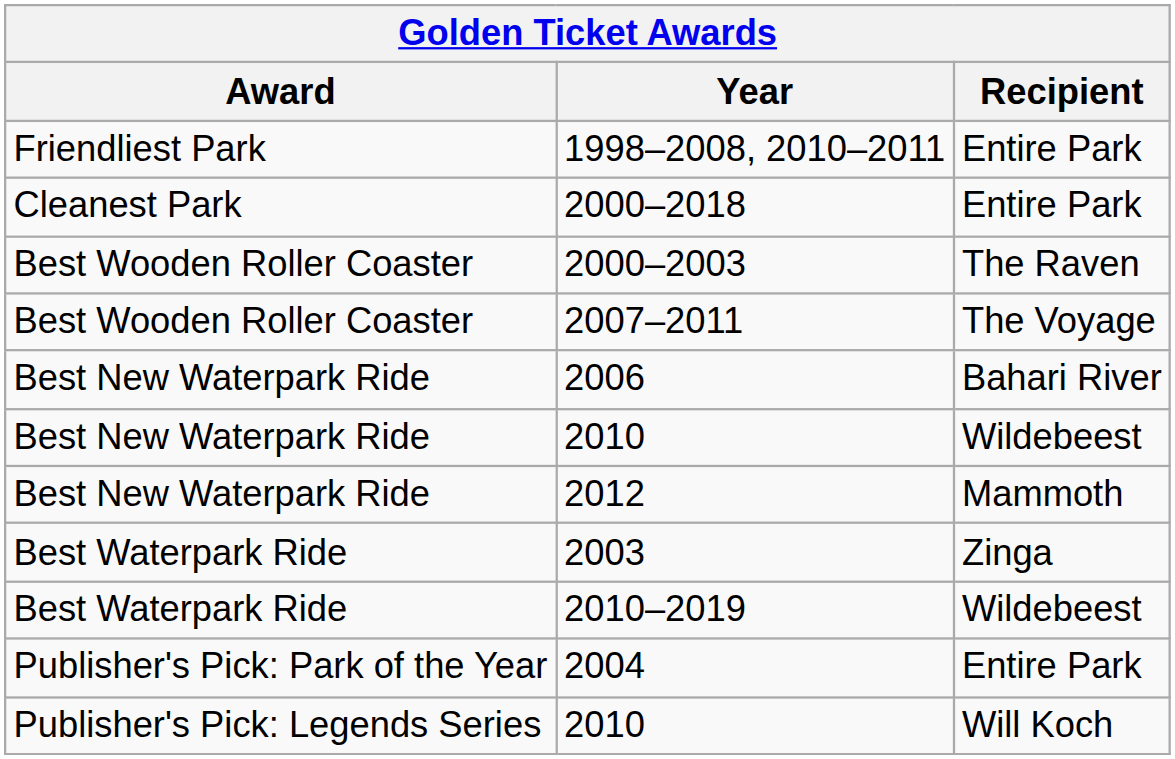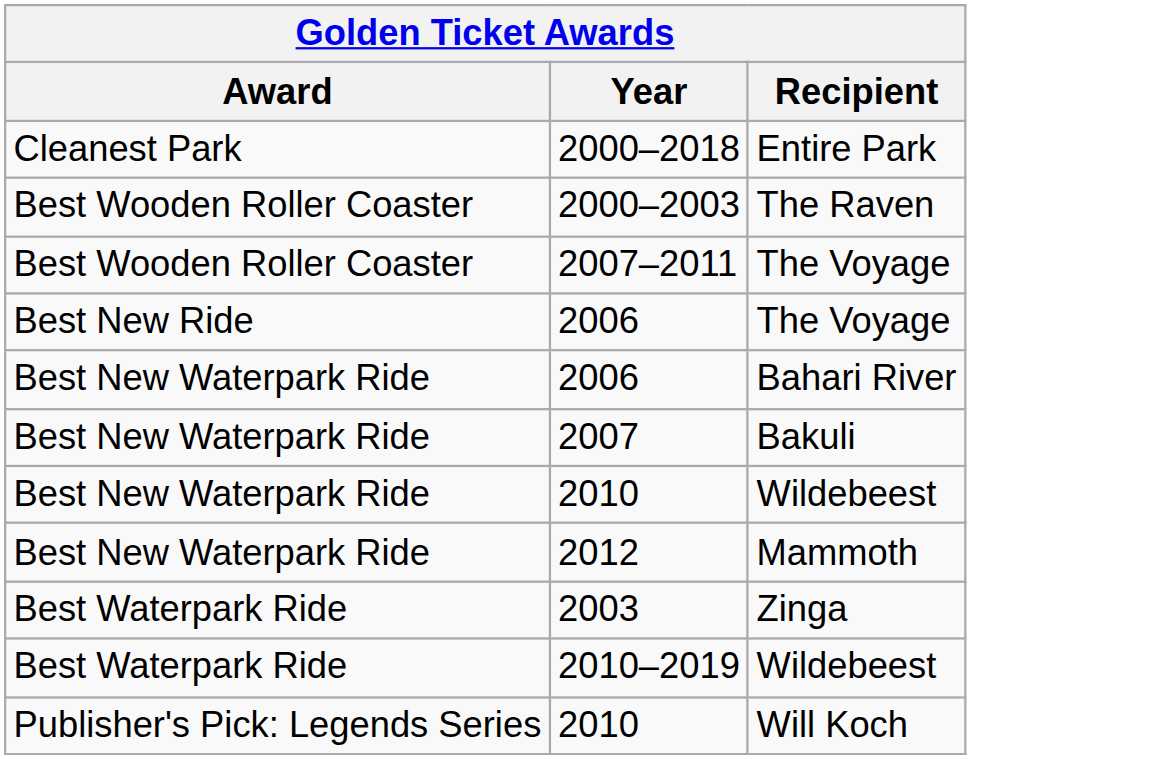 <table class="wikitable sortable">
 <tr>
 <th colspan="3"><a href='#'>Golden Ticket Awards</a></th>
 </tr>
 <tr>
 <th>Award</th>
 <th>Year</th>
 <th>Recipient</th>
-</tr>
-<tr>
-<td>Friendliest Park</td>
-<td>1998–2008, 2010–2011</td>
-<td>Entire Park</td>
 </tr>
 <tr>
 <td>Cleanest Park</td>
 <td>2000–2018</td>
 <td>Entire Park</td>
 </tr>
 <tr>
 <td>Best Wooden Roller Coaster</td>
 <td>2000–2003</td>
 <td>The Raven</td>
 </tr>
 <tr>
 <td>Best Wooden Roller Coaster</td>
 <td>2007–2011</td>
 <td>The Voyage</td>
 </tr>
 <tr>
+<td>Best New Ride</td>
+<td>2006</td>
+<td>The Voyage</td>
+</tr>
+<tr>
 <td>Best New Waterpark Ride</td>
 <td>2006</td>
 <td>Bahari River</td>
+</tr>
+<tr>
+<td>Best New Waterpark Ride</td>
+<td>2007</td>
+<td>Bakuli</td>
 </tr>
 <tr>
 <td>Best New Waterpark Ride</td>
 <td>2010</td>
 <td>Wildebeest</td>
 </tr>
 <tr>
 <td>Best New Waterpark Ride</td>
 <td>2012</td>
 <td>Mammoth</td>
 </tr>
 <tr>
 <td>Best Waterpark Ride</td>
 <td>2003</td>
 <td>Zinga</td>
 </tr>
 <tr>
 <td>Best Waterpark Ride</td>
 <td>2010–2019</td>
 <td>Wildebeest</td>
 </tr>
 <tr>
-<td>Publisher's Pick: Park of the Year </td>
-<td>2004</td>
-<td>Entire Park</td>
-</tr>
-<tr>
 <td>Publisher's Pick: Legends Series </td>
 <td>2010</td>
 <td>Will Koch</td>
 </tr>
 <tr>
 </tr>
 </table>
